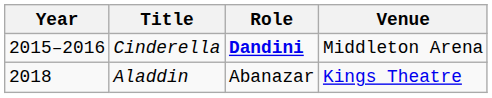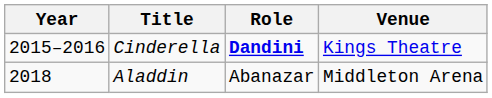 <table class="wikitable">
 <tr>
 <th>Year</th>
 <th>Title</th>
 <th>Role</th>
 <th>Venue</th>
 </tr>
 <tr>
 <td>2015–2016</td>
 <td><em>Cinderella</em></td>
 <td><strong><a href='#'>Dandini</a></strong></td>
-<td>Middleton Arena</td>
+<td><a href='#'>Kings Theatre</a></td>
 </tr>
 <tr>
 <td>2018</td>
 <td><em>Aladdin</em></td>
 <td>Abanazar</td>
-<td><a href='#'>Kings Theatre</a></td>
+<td>Middleton Arena</td>
 </tr>
 </table>
